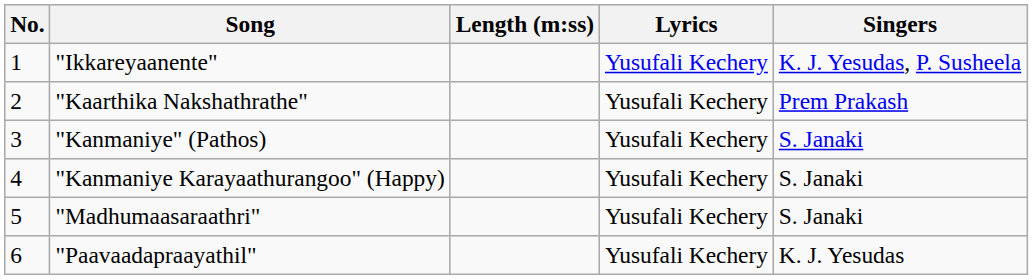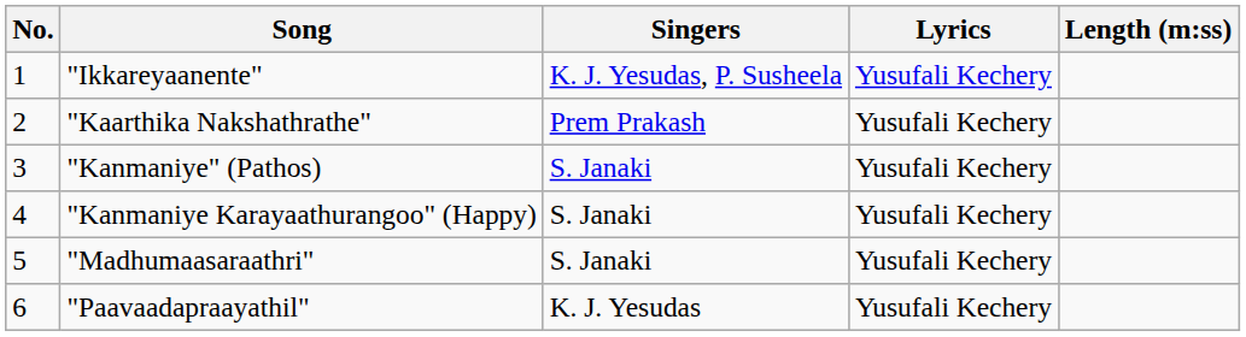 <table class="wikitable" style="font-size:95%;">
 <tr>
 <th>No.</th>
 <th>Song</th>
+<th>Singers</th>
+<th>Lyrics</th>
 <th>Length (m:ss)</th>
-<th>Lyrics</th>
-<th>Singers</th>
 </tr>
 <tr>
 <td>1</td>
 <td>"Ikkareyaanente"</td>
+<td><a href='#'>K. J. Yesudas</a>, <a href='#'>P. Susheela</a></td>
+<td><a href='#'>Yusufali Kechery</a></td>
 <td></td>
-<td><a href='#'>Yusufali Kechery</a></td>
-<td><a href='#'>K. J. Yesudas</a>, <a href='#'>P. Susheela</a></td>
 </tr>
 <tr>
 <td>2</td>
 <td>"Kaarthika Nakshathrathe"</td>
+<td><a href='#'>Prem Prakash</a></td>
+<td>Yusufali Kechery</td>
 <td></td>
-<td>Yusufali Kechery</td>
-<td><a href='#'>Prem Prakash</a></td>
 </tr>
 <tr>
 <td>3</td>
 <td>"Kanmaniye" (Pathos)</td>
+<td><a href='#'>S. Janaki</a></td>
+<td>Yusufali Kechery</td>
 <td></td>
-<td>Yusufali Kechery</td>
-<td><a href='#'>S. Janaki</a></td>
 </tr>
 <tr>
 <td>4</td>
 <td>"Kanmaniye Karayaathurangoo" (Happy)</td>
+<td>S. Janaki</td>
+<td>Yusufali Kechery</td>
 <td></td>
-<td>Yusufali Kechery</td>
-<td>S. Janaki</td>
 </tr>
 <tr>
 <td>5</td>
 <td>"Madhumaasaraathri"</td>
+<td>S. Janaki</td>
+<td>Yusufali Kechery</td>
 <td></td>
-<td>Yusufali Kechery</td>
-<td>S. Janaki</td>
 </tr>
 <tr>
 <td>6</td>
 <td>"Paavaadapraayathil"</td>
+<td>K. J. Yesudas</td>
+<td>Yusufali Kechery</td>
 <td></td>
-<td>Yusufali Kechery</td>
-<td>K. J. Yesudas</td>
 </tr>
 </table>
